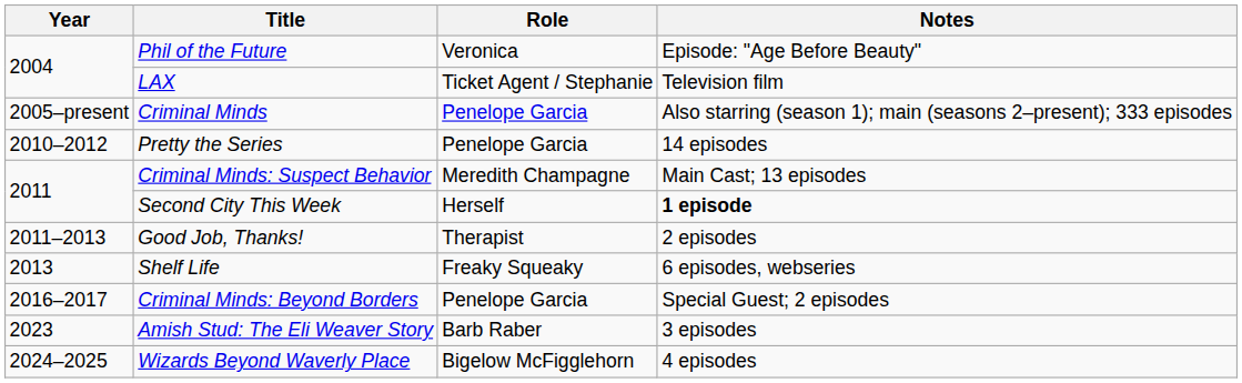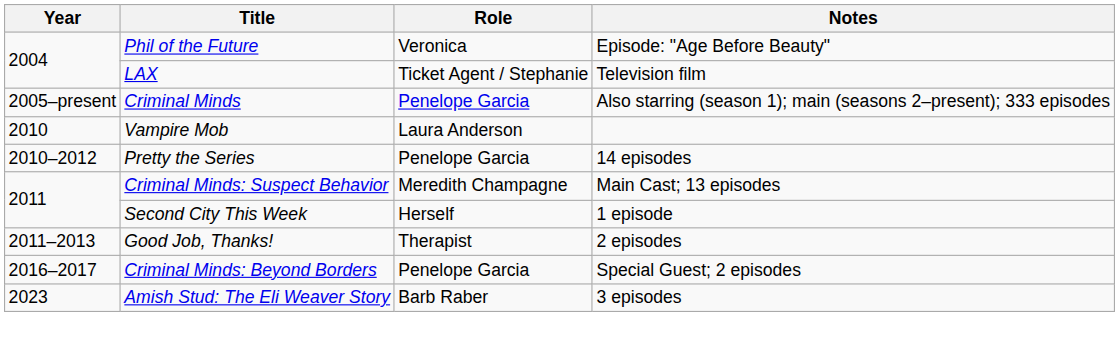 <table class="wikitable sortable" >
 <tr>
 <th>Year</th>
 <th>Title</th>
 <th>Role</th>
 <th class="unsortable">Notes</th>
 </tr>
 <tr>
 <td rowspan="2">2004</td>
 <td><em><a href='#'>Phil of the Future</a></em></td>
 <td>Veronica</td>
 <td>Episode: "Age Before Beauty"</td>
 </tr>
 <tr>
 <td><em><a href='#'>LAX</a></em></td>
 <td>Ticket Agent / Stephanie</td>
 <td>Television film</td>
 </tr>
 <tr>
 <td>2005–present</td>
 <td><em><a href='#'>Criminal Minds</a></em></td>
 <td><a href='#'>Penelope Garcia</a></td>
 <td>Also starring (season 1); main (seasons 2–present); 333 episodes</td>
 </tr>
 <tr>
+<td>2010</td>
+<td><em>Vampire Mob</em></td>
+<td>Laura Anderson</td>
+<td></td>
+</tr>
+<tr>
 <td>2010–2012</td>
 <td><em>Pretty the Series</em></td>
 <td>Penelope Garcia</td>
 <td>14 episodes</td>
 </tr>
 <tr>
 <td rowspan="2">2011</td>
 <td><em><a href='#'>Criminal Minds: Suspect Behavior</a></em></td>
 <td>Meredith Champagne</td>
 <td>Main Cast; 13 episodes</td>
 </tr>
 <tr>
 <td><em>Second City This Week</em></td>
 <td>Herself</td>
-<td><strong>1 episode</strong></td>
+<td>1 episode</td>
 </tr>
 <tr>
 <td>2011–2013</td>
 <td><em>Good Job, Thanks!</em></td>
 <td>Therapist</td>
 <td>2 episodes</td>
-</tr>
-<tr>
-<td>2013</td>
-<td><em>Shelf Life</em></td>
-<td>Freaky Squeaky</td>
-<td>6 episodes, webseries</td>
 </tr>
 <tr>
 <td>2016–2017</td>
 <td><em><a href='#'>Criminal Minds: Beyond Borders</a></em></td>
 <td>Penelope Garcia</td>
 <td>Special Guest; 2 episodes</td>
 </tr>
 <tr>
 <td>2023</td>
 <td><em><a href='#'>Amish Stud: The Eli Weaver Story</a></em></td>
 <td>Barb Raber</td>
 <td>3 episodes</td>
 </tr>
-<tr>
-<td>2024–2025</td>
-<td><em><a href='#'>Wizards Beyond Waverly Place</a></em></td>
-<td>Bigelow McFigglehorn</td>
-<td>4 episodes</td>
-</tr>
 </table>
